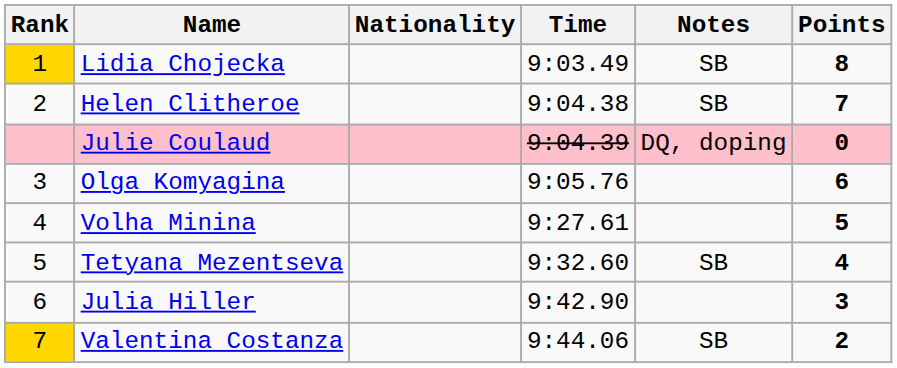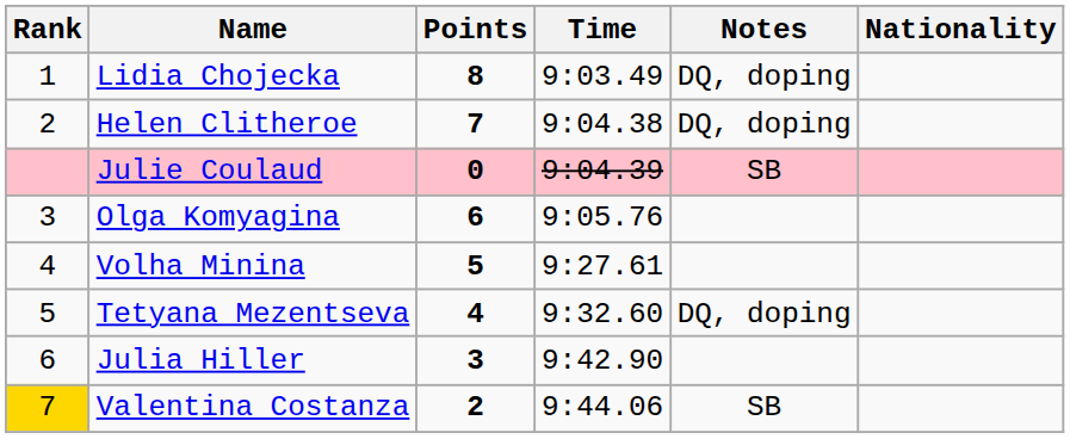 <table class="wikitable sortable" style="text-align:center">
 <tr>
 <th>Rank</th>
 <th>Name</th>
-<th>Nationality</th>
+<th>Points</th>
 <th>Time</th>
 <th>Notes</th>
-<th>Points</th>
+<th>Nationality</th>
 </tr>
 <tr>
-<td style="background: gold;">1</td>
+<td>1</td>
 <td align=left><a href='#'>Lidia Chojecka</a></td>
+<td><strong>8</strong></td>
+<td>9:03.49</td>
+<td>DQ, doping</td>
 <td align=left></td>
-<td>9:03.49</td>
-<td>SB</td>
-<td><strong>8</strong></td>
 </tr>
 <tr>
 <td>2</td>
 <td align=left><a href='#'>Helen Clitheroe</a></td>
+<td><strong>7</strong></td>
+<td>9:04.38</td>
+<td>DQ, doping</td>
 <td align=left></td>
-<td>9:04.38</td>
-<td>SB</td>
-<td><strong>7</strong></td>
 </tr>
 <tr bgcolor=pink>
 <td></td>
 <td align=left><a href='#'>Julie Coulaud</a></td>
+<td><strong>0</strong></td>
+<td><s>9:04.39</s></td>
+<td>SB</td>
 <td align=left></td>
-<td><s>9:04.39</s></td>
-<td>DQ, doping</td>
-<td><strong>0</strong></td>
 </tr>
 <tr>
 <td>3</td>
 <td align=left><a href='#'>Olga Komyagina</a></td>
-<td align=left></td>
+<td><strong>6</strong></td>
 <td>9:05.76</td>
 <td></td>
-<td><strong>6</strong></td>
+<td align=left></td>
 </tr>
 <tr>
 <td>4</td>
 <td align=left><a href='#'>Volha Minina</a></td>
-<td align=left></td>
+<td><strong>5</strong></td>
 <td>9:27.61</td>
 <td></td>
-<td><strong>5</strong></td>
+<td align=left></td>
 </tr>
 <tr>
 <td>5</td>
 <td align=left><a href='#'>Tetyana Mezentseva</a></td>
+<td><strong>4</strong></td>
+<td>9:32.60</td>
+<td>DQ, doping</td>
 <td align=left></td>
-<td>9:32.60</td>
-<td>SB</td>
-<td><strong>4</strong></td>
 </tr>
 <tr>
 <td>6</td>
 <td align=left><a href='#'>Julia Hiller</a></td>
-<td align=left></td>
+<td><strong>3</strong></td>
 <td>9:42.90</td>
 <td></td>
-<td><strong>3</strong></td>
+<td align=left></td>
 </tr>
 <tr>
 <td style="background: gold;">7</td>
 <td align=left><a href='#'>Valentina Costanza</a></td>
-<td align=left></td>
+<td><strong>2</strong></td>
 <td>9:44.06</td>
 <td>SB</td>
-<td><strong>2</strong></td>
+<td align=left></td>
 </tr>
 </table>
